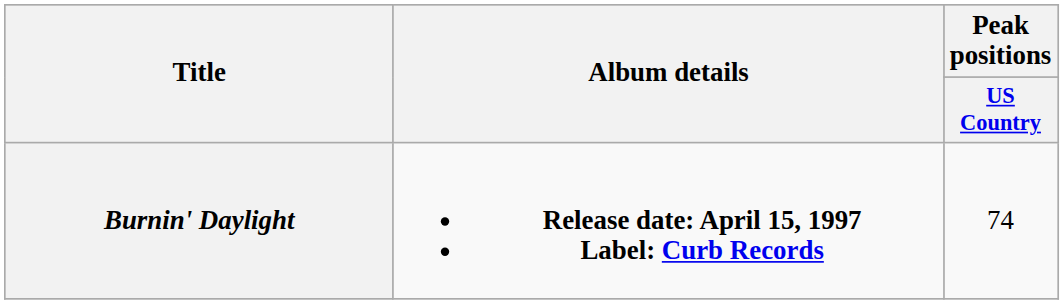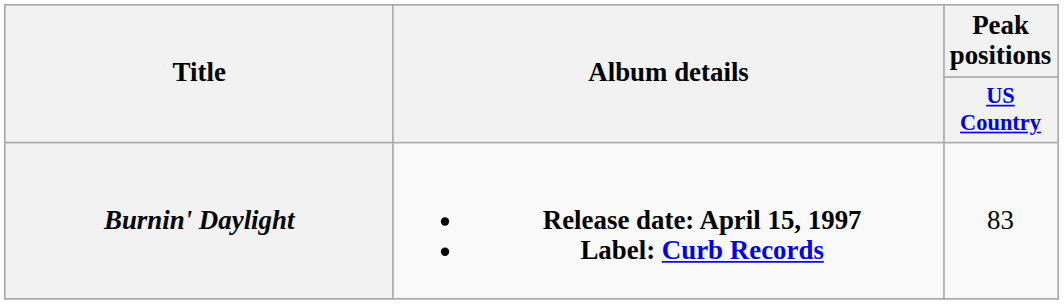 <table class="wikitable plainrowheaders" style="text-align:center;">
 <tr>
 <th rowspan="2" style="width:14em;">Title</th>
 <th rowspan="2" style="width:20em;">Album details</th>
 <th colspan="1">Peak positions</th>
 </tr>
 <tr style="font-size:smaller;">
 <th width="60"><a href='#'>US Country</a></th>
 </tr>
 <tr>
 <th scope="row"><em>Burnin' Daylight</em></th>
 <td><strong><br><ul><li>Release date: April 15, 1997</li><li>Label: <a href='#'>Curb Records</a></li></ul></strong></td>
-<td>74</td>
+<td>83</td>
 </tr>
 </table>
